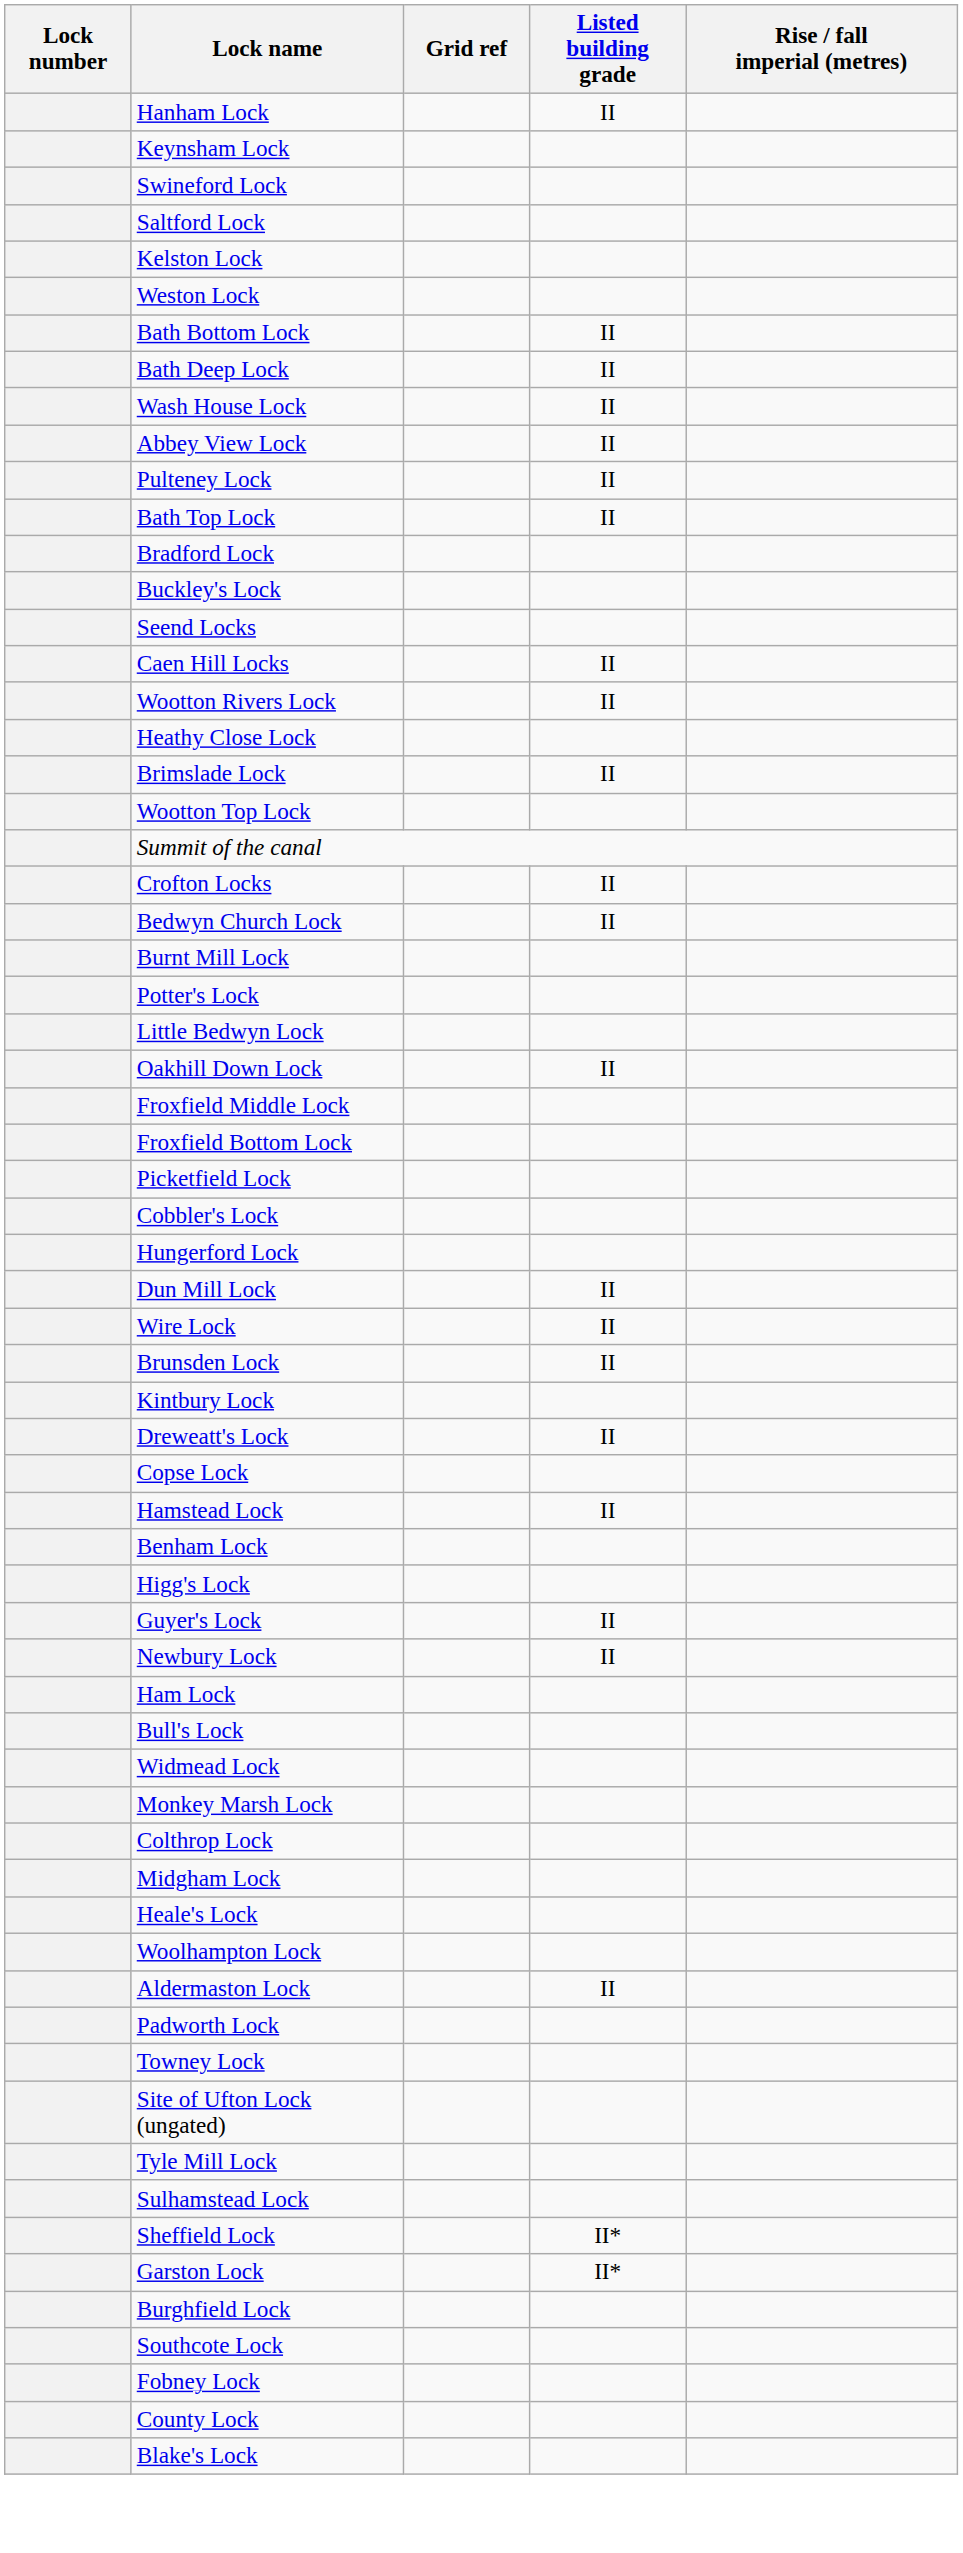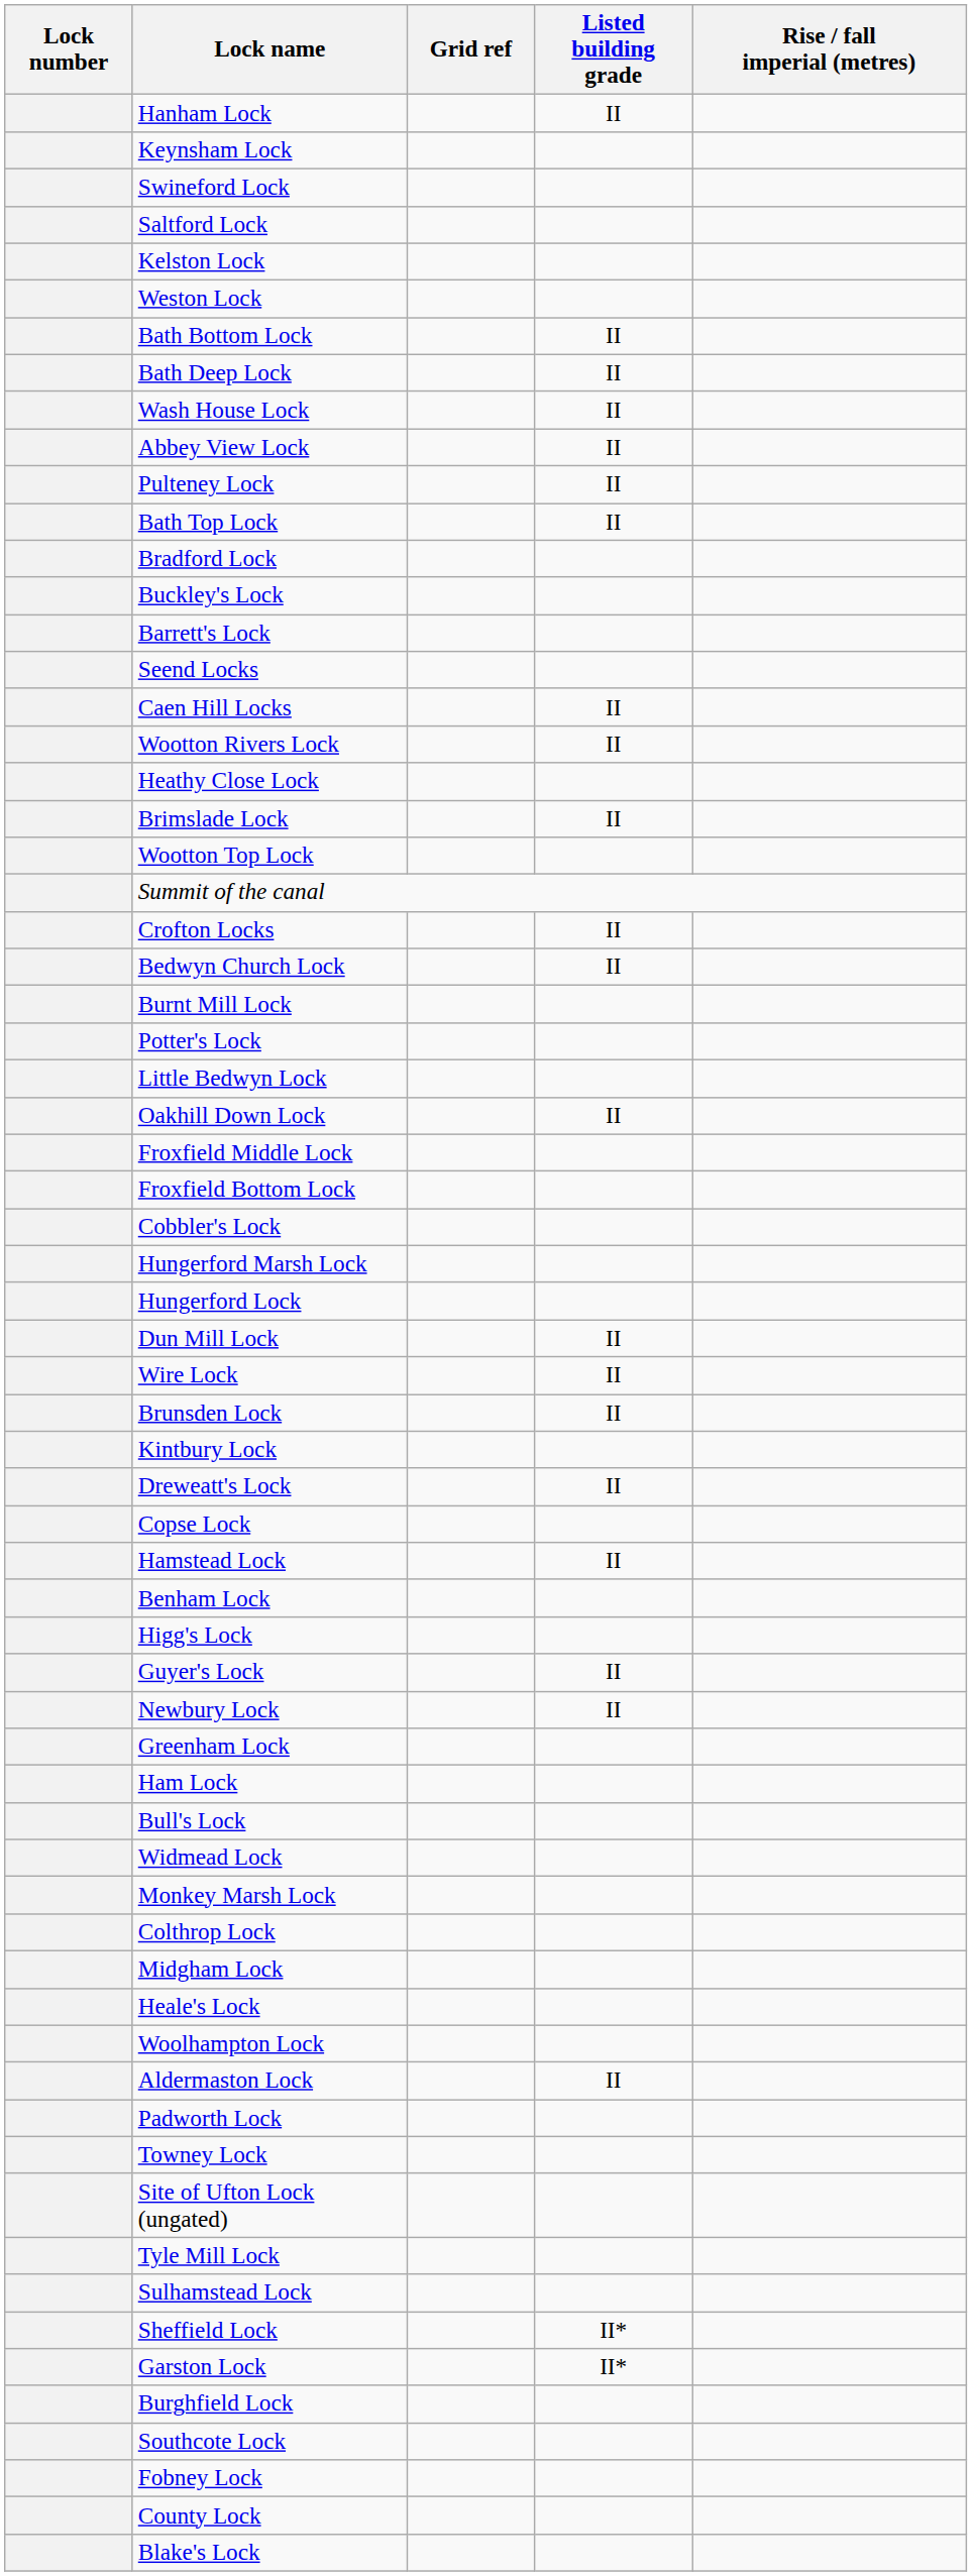 <table class="wikitable plainrowheaders sortable">
 <tr>
 <th scope="col" style="width:80px">Lock number</th>
 <th scope="col" style="width:180px">Lock name</th>
 <th scope="col" style="width:80px" class="unsortable">Grid ref</th>
 <th scope="col" style="width:100px"><a href='#'>Listed building</a> grade</th>
 <th scope="col" style="width:180px">Rise / fall<br>imperial (metres)</th>
 </tr>
 <tr>
 <th scope="row"></th>
 <td><a href='#'>Hanham Lock</a></td>
 <td></td>
 <td align=center>II</td>
 <td></td>
 </tr>
 <tr>
 <th scope="row"></th>
 <td><a href='#'>Keynsham Lock</a></td>
 <td></td>
 <td> </td>
 <td></td>
 </tr>
 <tr>
 <th scope="row"></th>
 <td><a href='#'>Swineford Lock</a></td>
 <td></td>
 <td> </td>
 <td></td>
 </tr>
 <tr>
 <th scope="row"></th>
 <td><a href='#'>Saltford Lock</a></td>
 <td></td>
 <td> </td>
 <td></td>
 </tr>
 <tr>
 <th scope="row"></th>
 <td><a href='#'>Kelston Lock</a></td>
 <td></td>
 <td> </td>
 <td></td>
 </tr>
 <tr>
 <th scope="row"></th>
 <td><a href='#'>Weston Lock</a></td>
 <td></td>
 <td> </td>
 <td></td>
 </tr>
 <tr>
 <th scope="row"></th>
 <td><a href='#'>Bath Bottom Lock</a></td>
 <td></td>
 <td align=center>II</td>
 <td></td>
 </tr>
 <tr>
 <th scope="row"></th>
 <td><a href='#'>Bath Deep Lock</a></td>
 <td></td>
 <td align=center>II</td>
 <td></td>
 </tr>
 <tr>
 <th scope="row"></th>
 <td><a href='#'>Wash House Lock</a></td>
 <td></td>
 <td align=center>II</td>
 <td></td>
 </tr>
 <tr>
 <th scope="row"></th>
 <td><a href='#'>Abbey View Lock</a></td>
 <td></td>
 <td align=center>II</td>
 <td></td>
 </tr>
 <tr>
 <th scope="row"></th>
 <td><a href='#'>Pulteney Lock</a></td>
 <td></td>
 <td align=center>II</td>
 <td></td>
 </tr>
 <tr>
 <th scope="row"></th>
 <td><a href='#'>Bath Top Lock</a></td>
 <td></td>
 <td align=center>II</td>
 <td></td>
 </tr>
 <tr>
 <th scope="row"></th>
 <td><a href='#'>Bradford Lock</a></td>
 <td></td>
 <td> </td>
 <td></td>
 </tr>
 <tr>
 <th scope="row"></th>
 <td><a href='#'>Buckley's Lock</a></td>
 <td></td>
 <td> </td>
 <td></td>
 </tr>
 <tr>
 <th scope="row"></th>
+<td><a href='#'>Barrett's Lock</a></td>
+<td></td>
+<td> </td>
+<td></td>
+</tr>
+<tr>
+<th scope="row"></th>
 <td><a href='#'>Seend Locks</a></td>
 <td></td>
 <td> </td>
 <td></td>
 </tr>
 <tr>
 <th scope="row"></th>
 <td><a href='#'>Caen Hill Locks</a></td>
 <td></td>
 <td align=center>II</td>
 <td></td>
 </tr>
 <tr>
 <th scope="row"></th>
 <td><a href='#'>Wootton Rivers Lock</a></td>
 <td></td>
 <td align=center>II</td>
 <td></td>
 </tr>
 <tr>
 <th scope="row"></th>
 <td><a href='#'>Heathy Close Lock</a></td>
 <td></td>
 <td> </td>
 <td></td>
 </tr>
 <tr>
 <th scope="row"></th>
 <td><a href='#'>Brimslade Lock</a></td>
 <td></td>
 <td align=center>II</td>
 <td></td>
 </tr>
 <tr>
 <th scope="row"></th>
 <td><a href='#'>Wootton Top Lock</a></td>
 <td></td>
 <td> </td>
 <td></td>
 </tr>
 <tr>
 <th scope="row"></th>
 <td colspan=4><em>Summit of the canal</em></td>
 </tr>
 <tr>
 <th scope="row"></th>
 <td><a href='#'>Crofton Locks</a></td>
 <td></td>
 <td align=center>II</td>
 <td></td>
 </tr>
 <tr>
 <th scope="row"></th>
 <td><a href='#'>Bedwyn Church Lock</a></td>
 <td></td>
 <td align=center>II</td>
 <td></td>
 </tr>
 <tr>
 <th scope="row"></th>
 <td><a href='#'>Burnt Mill Lock</a></td>
 <td></td>
 <td> </td>
 <td></td>
 </tr>
 <tr>
 <th scope="row"></th>
 <td><a href='#'>Potter's Lock</a></td>
 <td></td>
 <td> </td>
 <td></td>
 </tr>
 <tr>
 <th scope="row"></th>
 <td><a href='#'>Little Bedwyn Lock</a></td>
 <td></td>
 <td> </td>
 <td></td>
 </tr>
 <tr>
 <th scope="row"></th>
 <td><a href='#'>Oakhill Down Lock</a></td>
 <td></td>
 <td align=center>II</td>
 <td></td>
 </tr>
 <tr>
 <th scope="row"></th>
 <td><a href='#'>Froxfield Middle Lock</a></td>
 <td></td>
 <td> </td>
 <td></td>
 </tr>
 <tr>
 <th scope="row"></th>
 <td><a href='#'>Froxfield Bottom Lock</a></td>
 <td></td>
 <td> </td>
 <td></td>
 </tr>
 <tr>
 <th scope="row"></th>
-<td><a href='#'>Picketfield Lock</a></td>
+<td><a href='#'>Cobbler's Lock</a></td>
 <td></td>
 <td> </td>
 <td></td>
 </tr>
 <tr>
 <th scope="row"></th>
-<td><a href='#'>Cobbler's Lock</a></td>
+<td><a href='#'>Hungerford Marsh Lock</a></td>
 <td></td>
 <td> </td>
 <td></td>
 </tr>
 <tr>
 <th scope="row"></th>
 <td><a href='#'>Hungerford Lock</a></td>
 <td></td>
 <td> </td>
 <td></td>
 </tr>
 <tr>
 <th scope="row"></th>
 <td><a href='#'>Dun Mill Lock</a></td>
 <td></td>
 <td align=center>II</td>
 <td></td>
 </tr>
 <tr>
 <th scope="row"></th>
 <td><a href='#'>Wire Lock</a></td>
 <td></td>
 <td align=center>II</td>
 <td></td>
 </tr>
 <tr>
 <th scope="row"></th>
 <td><a href='#'>Brunsden Lock</a></td>
 <td></td>
 <td align=center>II</td>
 <td></td>
 </tr>
 <tr>
 <th scope="row"></th>
 <td><a href='#'>Kintbury Lock</a></td>
 <td></td>
 <td> </td>
 <td></td>
 </tr>
 <tr>
 <th scope="row"></th>
 <td><a href='#'>Dreweatt's Lock</a></td>
 <td></td>
 <td align=center>II</td>
 <td></td>
 </tr>
 <tr>
 <th scope="row"></th>
 <td><a href='#'>Copse Lock</a></td>
 <td></td>
 <td> </td>
 <td></td>
 </tr>
 <tr>
 <th scope="row"></th>
 <td><a href='#'>Hamstead Lock</a></td>
 <td></td>
 <td align=center>II</td>
 <td></td>
 </tr>
 <tr>
 <th scope="row"></th>
 <td><a href='#'>Benham Lock</a></td>
 <td></td>
 <td> </td>
 <td></td>
 </tr>
 <tr>
 <th scope="row"></th>
 <td><a href='#'>Higg's Lock</a></td>
 <td></td>
 <td> </td>
 <td></td>
 </tr>
 <tr>
 <th scope="row"></th>
 <td><a href='#'>Guyer's Lock</a></td>
 <td></td>
 <td align=center>II</td>
 <td></td>
 </tr>
 <tr>
 <th scope="row"></th>
 <td><a href='#'>Newbury Lock</a></td>
 <td></td>
 <td align=center>II</td>
+<td></td>
+</tr>
+<tr>
+<th scope="row"></th>
+<td><a href='#'>Greenham Lock</a></td>
+<td></td>
+<td> </td>
 <td></td>
 </tr>
 <tr>
 <th scope="row"></th>
 <td><a href='#'>Ham Lock</a></td>
 <td></td>
 <td> </td>
 <td></td>
 </tr>
 <tr>
 <th scope="row"></th>
 <td><a href='#'>Bull's Lock</a></td>
 <td></td>
 <td> </td>
 <td></td>
 </tr>
 <tr>
 <th scope="row"></th>
 <td><a href='#'>Widmead Lock</a></td>
 <td></td>
 <td> </td>
 <td></td>
 </tr>
 <tr>
 <th scope="row"></th>
 <td><a href='#'>Monkey Marsh Lock</a></td>
 <td></td>
 <td> </td>
 <td></td>
 </tr>
 <tr>
 <th scope="row"></th>
 <td><a href='#'>Colthrop Lock</a></td>
 <td></td>
 <td> </td>
 <td></td>
 </tr>
 <tr>
 <th scope="row"></th>
 <td><a href='#'>Midgham Lock</a></td>
 <td></td>
 <td> </td>
 <td></td>
 </tr>
 <tr>
 <th scope="row"></th>
 <td><a href='#'>Heale's Lock</a></td>
 <td></td>
 <td> </td>
 <td></td>
 </tr>
 <tr>
 <th scope="row"></th>
 <td><a href='#'>Woolhampton Lock</a></td>
 <td></td>
 <td> </td>
 <td></td>
 </tr>
 <tr>
 <th scope="row"></th>
 <td><a href='#'>Aldermaston Lock</a></td>
 <td></td>
 <td align=center>II</td>
 <td></td>
 </tr>
 <tr>
 <th scope="row"></th>
 <td><a href='#'>Padworth Lock</a></td>
 <td></td>
 <td> </td>
 <td></td>
 </tr>
 <tr>
 <th scope="row"></th>
 <td><a href='#'>Towney Lock</a></td>
 <td></td>
 <td> </td>
 <td></td>
 </tr>
 <tr>
 <th scope="row"></th>
 <td><a href='#'>Site of Ufton Lock</a> (ungated)</td>
 <td></td>
 <td> </td>
 <td></td>
 </tr>
 <tr>
 <th scope="row"></th>
 <td><a href='#'>Tyle Mill Lock</a></td>
 <td></td>
 <td> </td>
 <td></td>
 </tr>
 <tr>
 <th scope="row"></th>
 <td><a href='#'>Sulhamstead Lock</a></td>
 <td></td>
 <td> </td>
 <td></td>
 </tr>
 <tr>
 <th scope="row"></th>
 <td><a href='#'>Sheffield Lock</a></td>
 <td></td>
 <td align=center>II*</td>
 <td></td>
 </tr>
 <tr>
 <th scope="row"></th>
 <td><a href='#'>Garston Lock</a></td>
 <td></td>
 <td align=center>II*</td>
 <td></td>
 </tr>
 <tr>
 <th scope="row"></th>
 <td><a href='#'>Burghfield Lock</a></td>
 <td></td>
 <td> </td>
 <td></td>
 </tr>
 <tr>
 <th scope="row"></th>
 <td><a href='#'>Southcote Lock</a></td>
 <td></td>
 <td> </td>
 <td></td>
 </tr>
 <tr>
 <th scope="row"></th>
 <td><a href='#'>Fobney Lock</a></td>
 <td></td>
 <td> </td>
 <td></td>
 </tr>
 <tr>
 <th scope="row"></th>
 <td><a href='#'>County Lock</a></td>
 <td></td>
 <td> </td>
 <td></td>
 </tr>
 <tr>
 <th scope="row"></th>
 <td><a href='#'>Blake's Lock</a></td>
 <td></td>
 <td> </td>
 <td></td>
 </tr>
 </table>
